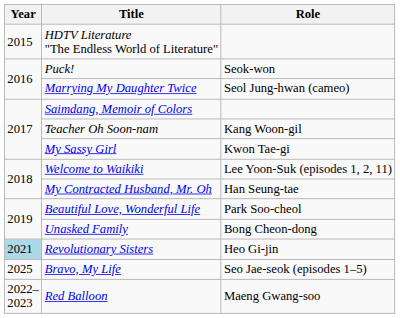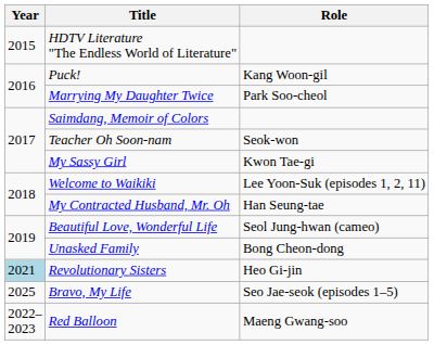 <table class="wikitable">
 <tr>
 <th width=10>Year</th>
 <th>Title</th>
 <th>Role</th>
 </tr>
 <tr>
 <td>2015</td>
 <td><em>HDTV Literature</em> <br> "The Endless World of Literature"</td>
 <td></td>
 </tr>
 <tr>
 <td rowspan=2>2016</td>
 <td><em>Puck!</em></td>
-<td>Seok-won</td>
+<td>Kang Woon-gil</td>
 </tr>
 <tr>
 <td><em><a href='#'>Marrying My Daughter Twice</a></em></td>
-<td>Seol Jung-hwan (cameo)</td>
+<td>Park Soo-cheol</td>
 </tr>
 <tr>
 <td rowspan=3>2017</td>
 <td><em><a href='#'>Saimdang, Memoir of Colors</a></em></td>
 <td></td>
 </tr>
 <tr>
 <td><em>Teacher Oh Soon-nam</em></td>
-<td>Kang Woon-gil</td>
+<td>Seok-won</td>
 </tr>
 <tr>
 <td><em><a href='#'>My Sassy Girl</a></em></td>
 <td>Kwon Tae-gi</td>
 </tr>
 <tr>
 <td rowspan=2>2018</td>
 <td><em><a href='#'>Welcome to Waikiki</a></em></td>
 <td>Lee Yoon-Suk (episodes 1, 2, 11)</td>
 </tr>
 <tr>
 <td><em><a href='#'>My Contracted Husband, Mr. Oh</a></em></td>
 <td>Han Seung-tae</td>
 </tr>
 <tr>
 <td rowspan=2>2019</td>
 <td><em><a href='#'>Beautiful Love, Wonderful Life</a></em></td>
-<td>Park Soo-cheol</td>
+<td>Seol Jung-hwan (cameo)</td>
 </tr>
 <tr>
 <td><em><a href='#'>Unasked Family</a></em></td>
 <td>Bong Cheon-dong</td>
 </tr>
 <tr>
 <td style="background: lightblue;">2021</td>
 <td><em><a href='#'>Revolutionary Sisters</a></em></td>
 <td>Heo Gi-jin</td>
 </tr>
 <tr>
 <td>2025</td>
 <td><em><a href='#'>Bravo, My Life</a></em></td>
 <td>Seo Jae-seok (episodes 1–5)</td>
 </tr>
 <tr>
 <td>2022–2023</td>
 <td><em><a href='#'>Red Balloon</a></em></td>
 <td>Maeng Gwang-soo</td>
 </tr>
 </table>
